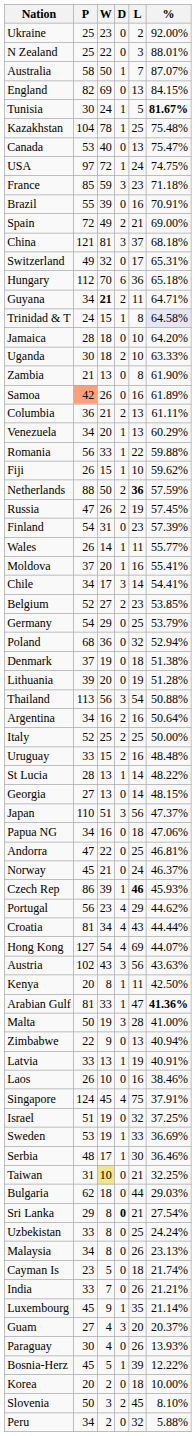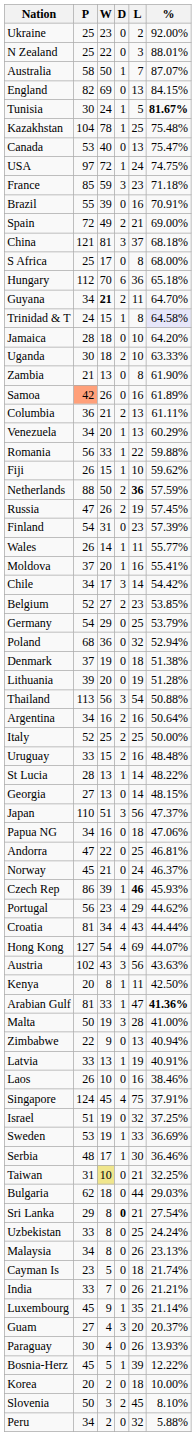 <table class="wikitable" style="text-align:right">
 <tr>
 <th>Nation</th>
 <th>P</th>
 <th>W</th>
 <th>D</th>
 <th>L</th>
 <th>%</th>
 </tr>
 <tr>
 <td style="text-align:left">Ukraine</td>
 <td>25</td>
 <td>23</td>
 <td>0</td>
 <td>2</td>
 <td>92.00%</td>
 </tr>
 <tr>
 <td style="text-align:left">N Zealand</td>
 <td>25</td>
 <td>22</td>
 <td>0</td>
 <td>3</td>
 <td>88.01%</td>
 </tr>
 <tr>
 <td style="text-align:left">Australia</td>
 <td>58</td>
 <td>50</td>
 <td>1</td>
 <td>7</td>
 <td>87.07%</td>
 </tr>
 <tr>
 <td style="text-align:left">England</td>
 <td>82</td>
 <td>69</td>
 <td>0</td>
 <td>13</td>
 <td>84.15%</td>
 </tr>
 <tr>
 <td style="text-align:left">Tunisia</td>
 <td>30</td>
 <td>24</td>
 <td>1</td>
 <td>5</td>
 <td><strong>81.67%</strong></td>
 </tr>
 <tr>
 <td style="text-align:left">Kazakhstan</td>
 <td>104</td>
 <td>78</td>
 <td>1</td>
 <td>25</td>
 <td>75.48%</td>
 </tr>
 <tr>
 <td style="text-align:left">Canada</td>
 <td>53</td>
 <td>40</td>
 <td>0</td>
 <td>13</td>
 <td>75.47%</td>
 </tr>
 <tr>
 <td style="text-align:left">USA</td>
 <td>97</td>
 <td>72</td>
 <td>1</td>
 <td>24</td>
 <td>74.75%</td>
 </tr>
 <tr>
 <td style="text-align:left">France</td>
 <td>85</td>
 <td>59</td>
 <td>3</td>
 <td>23</td>
 <td>71.18%</td>
 </tr>
 <tr>
 <td style="text-align:left">Brazil</td>
 <td>55</td>
 <td>39</td>
 <td>0</td>
 <td>16</td>
 <td>70.91%</td>
 </tr>
 <tr>
 <td style="text-align:left">Spain</td>
 <td>72</td>
 <td>49</td>
 <td>2</td>
 <td>21</td>
 <td>69.00%</td>
 </tr>
 <tr>
 <td style="text-align:left">China</td>
 <td>121</td>
 <td>81</td>
 <td>3</td>
 <td>37</td>
 <td>68.18%</td>
 </tr>
 <tr>
-<td style="text-align:left">Switzerland</td>
-<td>49</td>
-<td>32</td>
+<td style="text-align:left">S Africa</td>
+<td>25</td>
+<td>17</td>
 <td>0</td>
-<td>17</td>
-<td>65.31%</td>
+<td>8</td>
+<td>68.00%</td>
 </tr>
 <tr>
 <td style="text-align:left">Hungary</td>
 <td>112</td>
 <td>70</td>
 <td>6</td>
 <td>36</td>
 <td>65.18%</td>
 </tr>
 <tr>
 <td style="text-align:left">Guyana</td>
 <td>34</td>
 <td><strong>21</strong></td>
 <td>2</td>
 <td>11</td>
-<td>64.71%</td>
+<td>64.70%</td>
 </tr>
 <tr>
 <td style="text-align:left">Trinidad & T</td>
 <td>24</td>
 <td>15</td>
 <td>1</td>
 <td>8</td>
 <td style="background: lavender;">64.58%</td>
 </tr>
 <tr>
 <td style="text-align:left">Jamaica</td>
 <td>28</td>
 <td>18</td>
 <td>0</td>
 <td>10</td>
 <td>64.20%</td>
 </tr>
 <tr>
 <td style="text-align:left">Uganda</td>
 <td>30</td>
 <td>18</td>
 <td>2</td>
 <td>10</td>
 <td>63.33%</td>
 </tr>
 <tr>
 <td style="text-align:left">Zambia</td>
 <td>21</td>
 <td>13</td>
 <td>0</td>
 <td>8</td>
 <td>61.90%</td>
 </tr>
 <tr>
 <td style="text-align:left">Samoa</td>
 <td style="background: lightsalmon;">42</td>
 <td>26</td>
 <td>0</td>
 <td>16</td>
 <td>61.89%</td>
 </tr>
 <tr>
 <td style="text-align:left">Columbia</td>
 <td>36</td>
 <td>21</td>
 <td>2</td>
 <td>13</td>
 <td>61.11%</td>
 </tr>
 <tr>
 <td style="text-align:left">Venezuela</td>
 <td>34</td>
 <td>20</td>
 <td>1</td>
 <td>13</td>
 <td>60.29%</td>
 </tr>
 <tr>
 <td style="text-align:left">Romania</td>
 <td>56</td>
 <td>33</td>
 <td>1</td>
 <td>22</td>
 <td>59.88%</td>
 </tr>
 <tr>
 <td style="text-align:left">Fiji</td>
 <td>26</td>
 <td>15</td>
 <td>1</td>
 <td>10</td>
 <td>59.62%</td>
 </tr>
 <tr>
 <td style="text-align:left">Netherlands</td>
 <td>88</td>
 <td>50</td>
 <td>2</td>
 <td><strong>36</strong></td>
 <td>57.59%</td>
 </tr>
 <tr>
 <td style="text-align:left">Russia</td>
 <td>47</td>
 <td>26</td>
 <td>2</td>
 <td>19</td>
 <td>57.45%</td>
 </tr>
 <tr>
 <td style="text-align:left">Finland</td>
 <td>54</td>
 <td>31</td>
 <td>0</td>
 <td>23</td>
 <td>57.39%</td>
 </tr>
 <tr>
 <td style="text-align:left">Wales</td>
 <td>26</td>
 <td>14</td>
 <td>1</td>
 <td>11</td>
 <td>55.77%</td>
 </tr>
 <tr>
 <td style="text-align:left">Moldova</td>
 <td>37</td>
 <td>20</td>
 <td>1</td>
 <td>16</td>
 <td>55.41%</td>
 </tr>
 <tr>
 <td style="text-align:left">Chile</td>
 <td>34</td>
 <td>17</td>
 <td>3</td>
 <td>14</td>
-<td>54.41%</td>
+<td>54.42%</td>
 </tr>
 <tr>
 <td style="text-align:left">Belgium</td>
 <td>52</td>
 <td>27</td>
 <td>2</td>
 <td>23</td>
 <td>53.85%</td>
 </tr>
 <tr>
 <td style="text-align:left">Germany</td>
 <td>54</td>
 <td>29</td>
 <td>0</td>
 <td>25</td>
 <td>53.79%</td>
 </tr>
 <tr>
 <td style="text-align:left">Poland</td>
 <td>68</td>
 <td>36</td>
 <td>0</td>
 <td>32</td>
 <td>52.94%</td>
 </tr>
 <tr>
 <td style="text-align:left">Denmark</td>
 <td>37</td>
 <td>19</td>
 <td>0</td>
 <td>18</td>
 <td>51.38%</td>
 </tr>
 <tr>
 <td style="text-align:left">Lithuania</td>
 <td>39</td>
 <td>20</td>
 <td>0</td>
 <td>19</td>
 <td>51.28%</td>
 </tr>
 <tr>
 <td style="text-align:left">Thailand</td>
 <td>113</td>
 <td>56</td>
 <td>3</td>
 <td>54</td>
 <td>50.88%</td>
 </tr>
 <tr>
 <td style="text-align:left">Argentina</td>
 <td>34</td>
 <td>16</td>
 <td>2</td>
 <td>16</td>
 <td>50.64%</td>
 </tr>
 <tr>
 <td style="text-align:left">Italy</td>
 <td>52</td>
 <td>25</td>
 <td>2</td>
 <td>25</td>
 <td>50.00%</td>
 </tr>
 <tr>
 <td style="text-align:left">Uruguay</td>
 <td>33</td>
 <td>15</td>
 <td>2</td>
 <td>16</td>
 <td>48.48%</td>
 </tr>
 <tr>
 <td style="text-align:left">St Lucia</td>
 <td>28</td>
 <td>13</td>
 <td>1</td>
 <td>14</td>
 <td>48.22%</td>
 </tr>
 <tr>
 <td style="text-align:left">Georgia</td>
 <td>27</td>
 <td>13</td>
 <td>0</td>
 <td>14</td>
 <td>48.15%</td>
 </tr>
 <tr>
 <td style="text-align:left">Japan</td>
 <td>110</td>
 <td>51</td>
 <td>3</td>
 <td>56</td>
 <td>47.37%</td>
 </tr>
 <tr>
 <td style="text-align:left">Papua NG</td>
 <td>34</td>
 <td>16</td>
 <td>0</td>
 <td>18</td>
 <td>47.06%</td>
 </tr>
 <tr>
 <td style="text-align:left">Andorra</td>
 <td>47</td>
 <td>22</td>
 <td>0</td>
 <td>25</td>
 <td>46.81%</td>
 </tr>
 <tr>
 <td style="text-align:left">Norway</td>
 <td>45</td>
 <td>21</td>
 <td>0</td>
 <td>24</td>
 <td>46.37%</td>
 </tr>
 <tr>
 <td style="text-align:left">Czech Rep</td>
 <td>86</td>
 <td>39</td>
 <td>1</td>
 <td><strong>46</strong></td>
 <td>45.93%</td>
 </tr>
 <tr>
 <td style="text-align:left">Portugal</td>
 <td>56</td>
 <td>23</td>
 <td>4</td>
 <td>29</td>
 <td>44.62%</td>
 </tr>
 <tr>
 <td style="text-align:left">Croatia</td>
 <td>81</td>
 <td>34</td>
 <td>4</td>
 <td>43</td>
 <td>44.44%</td>
 </tr>
 <tr>
 <td style="text-align:left">Hong Kong</td>
 <td>127</td>
 <td>54</td>
 <td>4</td>
 <td>69</td>
 <td>44.07%</td>
 </tr>
 <tr>
 <td style="text-align:left">Austria</td>
 <td>102</td>
 <td>43</td>
 <td>3</td>
 <td>56</td>
 <td>43.63%</td>
 </tr>
 <tr>
 <td style="text-align:left">Kenya</td>
 <td>20</td>
 <td>8</td>
 <td>1</td>
 <td>11</td>
 <td>42.50%</td>
 </tr>
 <tr>
 <td style="text-align:left">Arabian Gulf</td>
 <td>81</td>
 <td>33</td>
 <td>1</td>
 <td>47</td>
 <td><strong>41.36%</strong></td>
 </tr>
 <tr>
 <td style="text-align:left">Malta</td>
 <td>50</td>
 <td>19</td>
 <td>3</td>
 <td>28</td>
 <td>41.00%</td>
 </tr>
 <tr>
 <td style="text-align:left">Zimbabwe</td>
 <td>22</td>
 <td>9</td>
 <td>0</td>
 <td>13</td>
 <td>40.94%</td>
 </tr>
 <tr>
 <td style="text-align:left">Latvia</td>
 <td>33</td>
 <td>13</td>
 <td>1</td>
 <td>19</td>
 <td>40.91%</td>
 </tr>
 <tr>
 <td style="text-align:left">Laos</td>
 <td>26</td>
 <td>10</td>
 <td>0</td>
 <td>16</td>
 <td>38.46%</td>
 </tr>
 <tr>
 <td style="text-align:left">Singapore</td>
 <td>124</td>
 <td>45</td>
 <td>4</td>
 <td>75</td>
 <td>37.91%</td>
 </tr>
 <tr>
 <td style="text-align:left">Israel</td>
 <td>51</td>
 <td>19</td>
 <td>0</td>
 <td>32</td>
 <td>37.25%</td>
 </tr>
 <tr>
 <td style="text-align:left">Sweden</td>
 <td>53</td>
 <td>19</td>
 <td>1</td>
 <td>33</td>
 <td>36.69%</td>
 </tr>
 <tr>
 <td style="text-align:left">Serbia</td>
 <td>48</td>
 <td>17</td>
 <td>1</td>
 <td>30</td>
 <td>36.46%</td>
 </tr>
 <tr>
 <td style="text-align:left">Taiwan</td>
 <td>31</td>
 <td style="background: khaki;">10</td>
 <td>0</td>
 <td>21</td>
 <td>32.25%</td>
 </tr>
 <tr>
 <td style="text-align:left">Bulgaria</td>
 <td>62</td>
 <td>18</td>
 <td>0</td>
 <td>44</td>
 <td>29.03%</td>
 </tr>
 <tr>
 <td style="text-align:left">Sri Lanka</td>
 <td>29</td>
 <td>8</td>
 <td><strong>0</strong></td>
 <td>21</td>
 <td>27.54%</td>
 </tr>
 <tr>
 <td style="text-align:left">Uzbekistan</td>
 <td>33</td>
 <td>8</td>
 <td>0</td>
 <td>25</td>
 <td>24.24%</td>
 </tr>
 <tr>
 <td style="text-align:left">Malaysia</td>
 <td>34</td>
 <td>8</td>
 <td>0</td>
 <td>26</td>
 <td>23.13%</td>
 </tr>
 <tr>
 <td style="text-align:left">Cayman Is</td>
 <td>23</td>
 <td>5</td>
 <td>0</td>
 <td>18</td>
 <td>21.74%</td>
 </tr>
 <tr>
 <td style="text-align:left">India</td>
 <td>33</td>
 <td>7</td>
 <td>0</td>
 <td>26</td>
 <td>21.21%</td>
 </tr>
 <tr>
 <td style="text-align:left">Luxembourg</td>
 <td>45</td>
 <td>9</td>
 <td>1</td>
 <td>35</td>
 <td>21.14%</td>
 </tr>
 <tr>
 <td style="text-align:left">Guam</td>
 <td>27</td>
 <td>4</td>
 <td>3</td>
 <td>20</td>
 <td>20.37%</td>
 </tr>
 <tr>
 <td style="text-align:left">Paraguay</td>
 <td>30</td>
 <td>4</td>
 <td>0</td>
 <td>26</td>
 <td>13.93%</td>
 </tr>
 <tr>
 <td style="text-align:left">Bosnia-Herz</td>
 <td>45</td>
 <td>5</td>
 <td>1</td>
 <td>39</td>
 <td>12.22%</td>
 </tr>
 <tr>
 <td style="text-align:left">Korea</td>
 <td>20</td>
 <td>2</td>
 <td>0</td>
 <td>18</td>
 <td>10.00%</td>
 </tr>
 <tr>
 <td style="text-align:left">Slovenia</td>
 <td>50</td>
 <td>3</td>
 <td>2</td>
 <td>45</td>
 <td>8.10%</td>
 </tr>
 <tr>
 <td style="text-align:left">Peru</td>
 <td>34</td>
 <td>2</td>
 <td>0</td>
 <td>32</td>
 <td>5.88%</td>
 </tr>
 </table>
